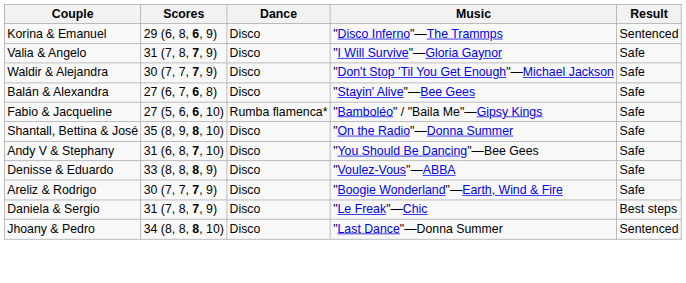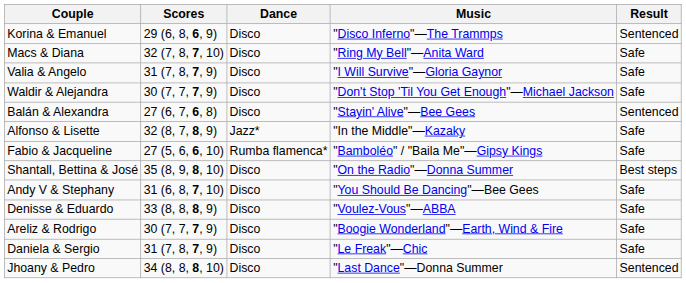 <table class="wikitable sortable" style="width:95%; white-space:nowrap;">
 <tr>
 <th style="width:15%;">Couple</th>
 <th style="width:14%;">Scores</th>
 <th style="width:14%;">Dance</th>
 <th style="width:40%;">Music</th>
 <th style="width:12%;">Result</th>
 </tr>
 <tr>
 <td>Korina & Emanuel</td>
 <td>29 (6, 8, <strong>6</strong>, 9)</td>
 <td>Disco</td>
 <td>"<a href='#'>Disco Inferno</a>"—<a href='#'>The Trammps</a></td>
 <td>Sentenced</td>
+</tr>
+<tr>
+<td>Macs & Diana</td>
+<td>32 (7, 8, <strong>7</strong>, 10)</td>
+<td>Disco</td>
+<td>"<a href='#'>Ring My Bell</a>"—<a href='#'>Anita Ward</a></td>
+<td>Safe</td>
 </tr>
 <tr>
 <td>Valia & Angelo</td>
 <td>31 (7, 8, <strong>7</strong>, 9)</td>
 <td>Disco</td>
 <td>"<a href='#'>I Will Survive</a>"—<a href='#'>Gloria Gaynor</a></td>
 <td>Safe</td>
 </tr>
 <tr>
 <td>Waldir & Alejandra</td>
 <td>30 (7, 7, <strong>7</strong>, 9)</td>
 <td>Disco</td>
 <td>"<a href='#'>Don't Stop 'Til You Get Enough</a>"—<a href='#'>Michael Jackson</a></td>
 <td>Safe</td>
 </tr>
 <tr>
 <td>Balán & Alexandra</td>
 <td>27 (6, 7, <strong>6</strong>, 8)</td>
 <td>Disco</td>
 <td>"<a href='#'>Stayin' Alive</a>"—<a href='#'>Bee Gees</a></td>
+<td>Sentenced</td>
+</tr>
+<tr>
+<td>Alfonso & Lisette</td>
+<td>32 (8, 7, <strong>8</strong>, 9)</td>
+<td>Jazz*</td>
+<td>"In the Middle"—<a href='#'>Kazaky</a></td>
 <td>Safe</td>
 </tr>
 <tr>
 <td>Fabio & Jacqueline</td>
 <td>27 (5, 6, <strong>6</strong>, 10)</td>
 <td>Rumba flamenca*</td>
 <td>"<a href='#'>Bamboléo</a>" / "Baila Me"—<a href='#'>Gipsy Kings</a></td>
 <td>Safe</td>
 </tr>
 <tr>
 <td>Shantall, Bettina & José</td>
 <td>35 (8, 9, <strong>8</strong>, 10)</td>
 <td>Disco</td>
 <td>"<a href='#'>On the Radio</a>"—<a href='#'>Donna Summer</a></td>
-<td>Safe</td>
+<td>Best steps</td>
 </tr>
 <tr>
 <td>Andy V & Stephany</td>
 <td>31 (6, 8, <strong>7</strong>, 10)</td>
 <td>Disco</td>
 <td>"<a href='#'>You Should Be Dancing</a>"—Bee Gees</td>
 <td>Safe</td>
 </tr>
 <tr>
 <td>Denisse & Eduardo</td>
 <td>33 (8, 8, <strong>8</strong>, 9)</td>
 <td>Disco</td>
 <td>"<a href='#'>Voulez-Vous</a>"—<a href='#'>ABBA</a></td>
 <td>Safe</td>
 </tr>
 <tr>
 <td>Areliz & Rodrigo</td>
 <td>30 (7, 7, <strong>7</strong>, 9)</td>
 <td>Disco</td>
 <td>"<a href='#'>Boogie Wonderland</a>"—<a href='#'>Earth, Wind & Fire</a></td>
 <td>Safe</td>
 </tr>
 <tr>
 <td>Daniela & Sergio</td>
 <td>31 (7, 8, <strong>7</strong>, 9)</td>
 <td>Disco</td>
 <td>"<a href='#'>Le Freak</a>"—<a href='#'>Chic</a></td>
-<td>Best steps</td>
+<td>Safe</td>
 </tr>
 <tr>
 <td>Jhoany & Pedro</td>
 <td>34 (8, 8, <strong>8</strong>, 10)</td>
 <td>Disco</td>
 <td>"<a href='#'>Last Dance</a>"—Donna Summer</td>
 <td>Sentenced</td>
 </tr>
 </table>
